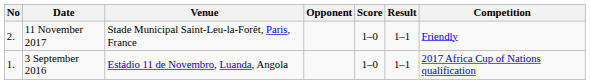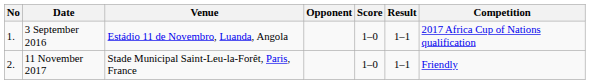 <table class="wikitable">
 <tr>
 <th>No</th>
 <th>Date</th>
 <th>Venue</th>
 <th>Opponent</th>
 <th>Score</th>
 <th>Result</th>
 <th>Competition</th>
 </tr>
 <tr>
+<td>1.</td>
+<td>3 September 2016</td>
+<td><a href='#'>Estádio 11 de Novembro</a>, <a href='#'>Luanda</a>, Angola</td>
+<td></td>
+<td align=center>1–0</td>
+<td align=center>1–1</td>
+<td><a href='#'>2017 Africa Cup of Nations qualification</a></td>
+</tr>
+<tr>
 <td>2.</td>
 <td>11 November 2017</td>
 <td>Stade Municipal Saint-Leu-la-Forêt, <a href='#'>Paris</a>, France</td>
 <td></td>
 <td align=center>1–0</td>
 <td align=center>1–1</td>
 <td><a href='#'>Friendly</a></td>
 </tr>
-<tr>
-<td>1.</td>
-<td>3 September 2016</td>
-<td><a href='#'>Estádio 11 de Novembro</a>, <a href='#'>Luanda</a>, Angola</td>
-<td></td>
-<td align=center>1–0</td>
-<td align=center>1–1</td>
-<td><a href='#'>2017 Africa Cup of Nations qualification</a></td>
-</tr>
 </table>
